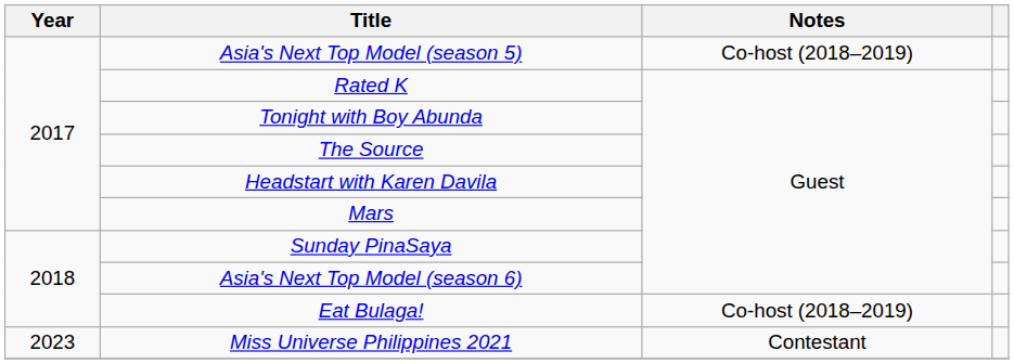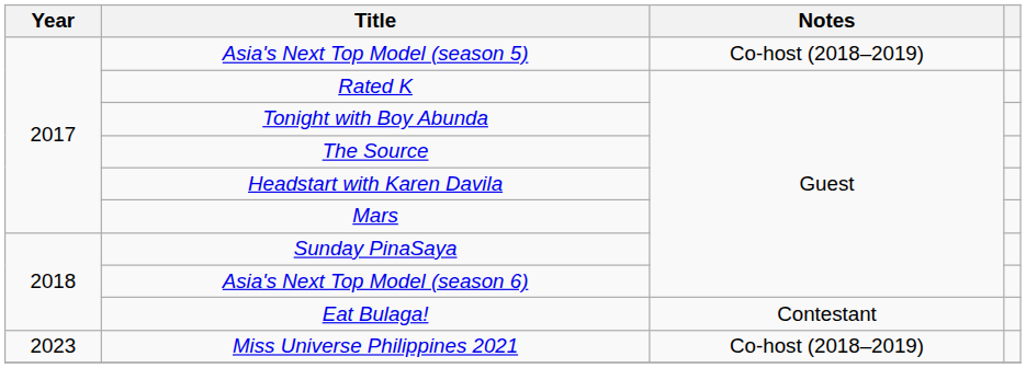 <table class="wikitable"  style="text-align:center; width:50%;">
 <tr>
 <th>Year</th>
 <th>Title</th>
 <th>Notes</th>
 <th></th>
 </tr>
 <tr>
 <td rowspan="6">2017</td>
 <td><em><a href='#'>Asia's Next Top Model (season 5)</a></em></td>
 <td>Co-host (2018–2019)</td>
 <td></td>
 </tr>
 <tr>
 <td><em><a href='#'>Rated K</a></em></td>
 <td rowspan="7">Guest</td>
 <td></td>
 </tr>
 <tr>
 <td><em><a href='#'>Tonight with Boy Abunda</a></em></td>
 <td></td>
 </tr>
 <tr>
 <td><em><a href='#'>The Source</a></em></td>
 <td></td>
 </tr>
 <tr>
 <td><em><a href='#'>Headstart with Karen Davila</a></em></td>
 <td></td>
 </tr>
 <tr>
 <td><em><a href='#'>Mars</a></em></td>
 <td></td>
 </tr>
 <tr>
 <td rowspan="3">2018</td>
 <td><em><a href='#'>Sunday PinaSaya</a></em></td>
 <td></td>
 </tr>
 <tr>
 <td><em><a href='#'>Asia's Next Top Model (season 6)</a></em></td>
 <td></td>
 </tr>
 <tr>
 <td><em><a href='#'>Eat Bulaga!</a></em></td>
-<td>Co-host (2018–2019)</td>
+<td>Contestant</td>
 <td></td>
 </tr>
 <tr>
 <td rowspan="1">2023</td>
 <td><em><a href='#'>Miss Universe Philippines 2021</a></em></td>
-<td>Contestant</td>
+<td>Co-host (2018–2019)</td>
 <td></td>
 </tr>
 <tr>
 </tr>
 </table>
